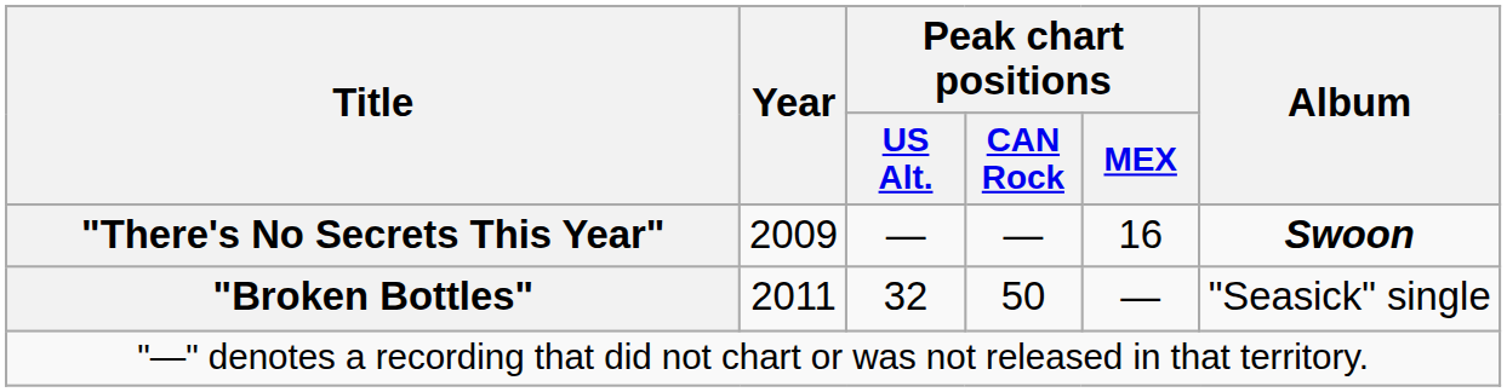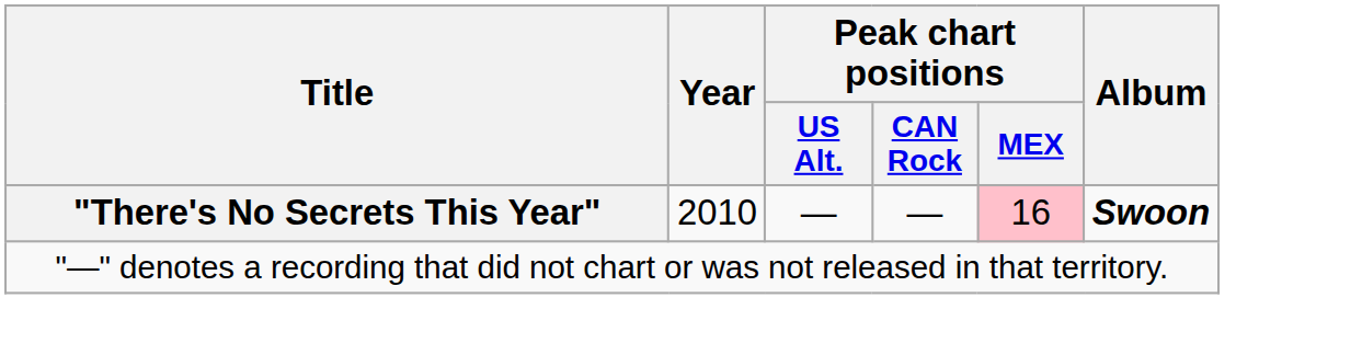 <table class="wikitable plainrowheaders" style="text-align:center;">
 <tr>
 <th scope="col" rowspan="2" style="width:18em;">Title</th>
 <th scope="col" rowspan="2">Year</th>
 <th scope="col" colspan="3">Peak chart positions</th>
 <th scope="col" rowspan="2">Album</th>
 </tr>
 <tr>
 <th scope="col" style="width:3em;font-size:85%;"><a href='#'>US<br>Alt.</a><br></th>
 <th scope="col" style="width:3em;font-size:85%;"><a href='#'>CAN<br>Rock</a><br></th>
 <th scope="col" style="width:3em;font-size:85%;"><a href='#'>MEX</a><br></th>
 </tr>
 <tr>
 <th scope="row">"There's No Secrets This Year"</th>
-<td>2009</td>
+<td>2010</td>
 <td>—</td>
 <td>—</td>
-<td>16</td>
+<td style="background: pink;">16</td>
 <td><strong><em>Swoon</em></strong></td>
-</tr>
-<tr>
-<th scope="row">"Broken Bottles"</th>
-<td>2011</td>
-<td>32</td>
-<td>50</td>
-<td>—</td>
-<td>"Seasick" single</td>
 </tr>
 <tr>
 <td colspan="6" style="font-size:90%">"—" denotes a recording that did not chart or was not released in that territory.</td>
 </tr>
 </table>
